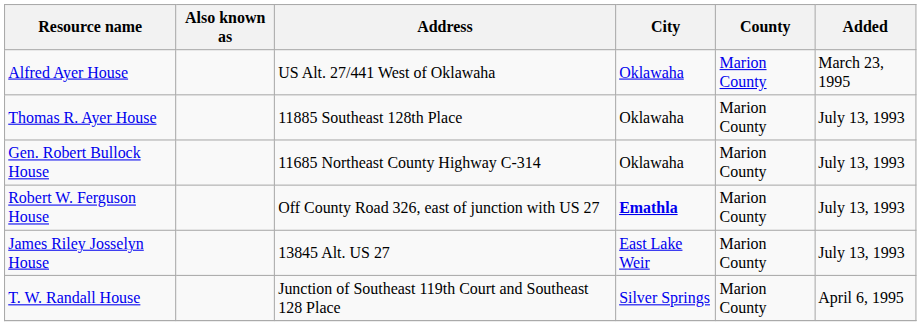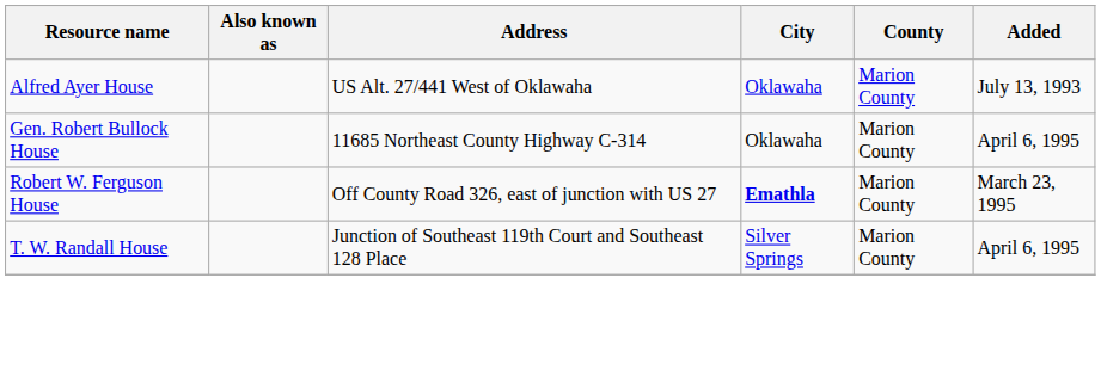 <table class="wikitable" style="font-size: 95%;">
 <tr>
 <th>Resource name</th>
 <th>Also known as</th>
 <th>Address</th>
 <th>City</th>
 <th>County</th>
 <th>Added</th>
 </tr>
 <tr>
 <td><a href='#'>Alfred Ayer House</a></td>
 <td></td>
 <td>US Alt. 27/441 West of Oklawaha</td>
 <td><a href='#'>Oklawaha</a></td>
 <td><a href='#'>Marion County</a></td>
-<td>March 23, 1995</td>
-</tr>
-<tr>
-<td><a href='#'>Thomas R. Ayer House</a></td>
-<td></td>
-<td>11885 Southeast 128th Place</td>
-<td>Oklawaha</td>
-<td>Marion County</td>
 <td>July 13, 1993</td>
 </tr>
 <tr>
 <td><a href='#'>Gen. Robert Bullock House</a></td>
 <td></td>
 <td>11685 Northeast County Highway C-314</td>
 <td>Oklawaha</td>
 <td>Marion County</td>
-<td>July 13, 1993</td>
+<td>April 6, 1995</td>
 </tr>
 <tr>
 <td><a href='#'>Robert W. Ferguson House</a></td>
 <td></td>
 <td>Off County Road 326, east of junction with US 27</td>
 <td><strong><a href='#'>Emathla</a></strong></td>
 <td>Marion County</td>
-<td>July 13, 1993</td>
-</tr>
-<tr>
-<td><a href='#'>James Riley Josselyn House</a></td>
-<td></td>
-<td>13845 Alt. US 27</td>
-<td><a href='#'>East Lake Weir</a></td>
-<td>Marion County</td>
-<td>July 13, 1993</td>
+<td>March 23, 1995</td>
 </tr>
 <tr>
 <td><a href='#'>T. W. Randall House</a></td>
 <td></td>
 <td>Junction of Southeast 119th Court and Southeast 128 Place</td>
 <td><a href='#'>Silver Springs</a></td>
 <td>Marion County</td>
 <td>April 6, 1995</td>
 </tr>
 <tr>
 </tr>
 </table>
